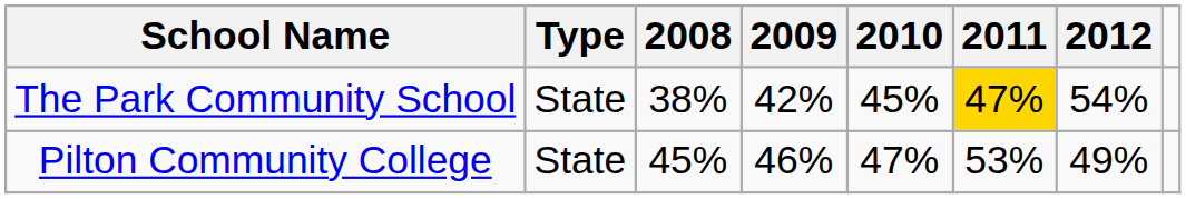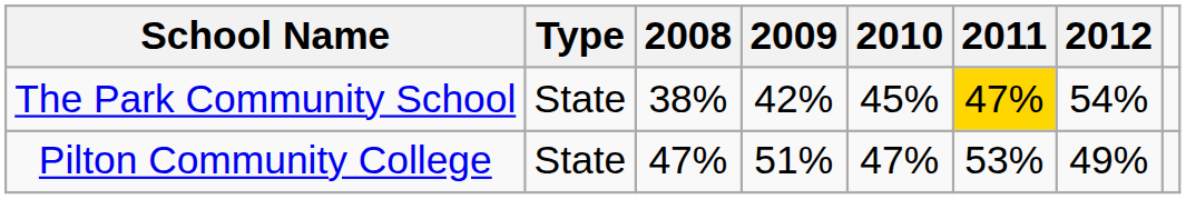 <table class="wikitable" style="text-align:center">
 <tr>
 <th>School Name</th>
 <th>Type</th>
 <th>2008</th>
 <th>2009</th>
 <th>2010</th>
 <th>2011</th>
 <th>2012</th>
 </tr>
 <tr>
 <td><a href='#'>The Park Community School</a></td>
 <td>State</td>
 <td>38%</td>
 <td>42%</td>
 <td>45%</td>
 <td style="background: gold;">47%</td>
 <td>54%</td>
 <td></td>
 </tr>
 <tr>
 <td><a href='#'>Pilton Community College</a></td>
 <td>State</td>
-<td>45%</td>
-<td>46%</td>
+<td>47%</td>
+<td>51%</td>
 <td>47%</td>
 <td>53%</td>
 <td>49%</td>
 <td></td>
 </tr>
 </table>
